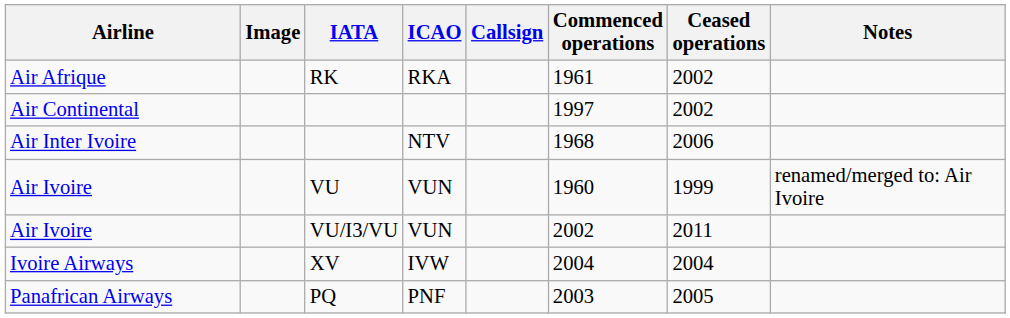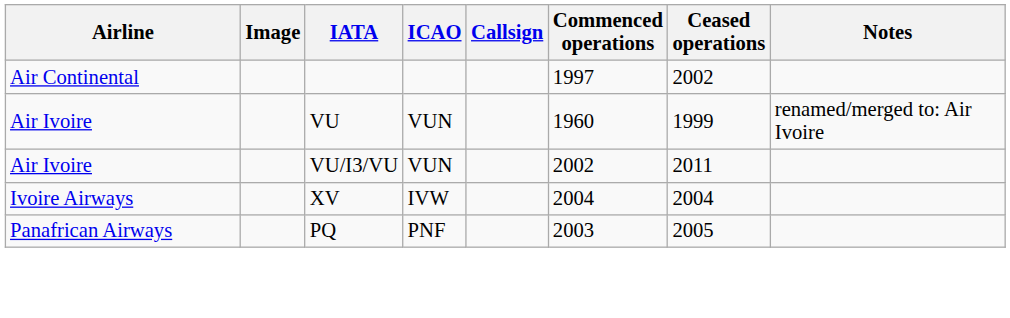 <table class="wikitable sortable" style="border-collapse:collapse; margin:auto;" border="1" cellpadding="3">
 <tr valign="middle">
 <th style="width:175px;">Airline</th>
 <th>Image</th>
 <th><a href='#'>IATA</a></th>
 <th><a href='#'>ICAO</a></th>
 <th><a href='#'>Callsign</a></th>
 <th>Commenced<br>operations</th>
 <th>Ceased<br>operations</th>
 <th style="width:175px;">Notes</th>
 </tr>
 <tr>
-<td><a href='#'>Air Afrique</a></td>
-<td></td>
-<td>RK</td>
-<td>RKA</td>
-<td></td>
-<td>1961</td>
-<td>2002</td>
-<td></td>
-</tr>
-<tr>
 <td><a href='#'>Air Continental</a></td>
 <td></td>
 <td></td>
 <td></td>
 <td></td>
 <td>1997</td>
 <td>2002</td>
-<td></td>
-</tr>
-<tr>
-<td><a href='#'>Air Inter Ivoire</a></td>
-<td></td>
-<td></td>
-<td>NTV</td>
-<td></td>
-<td>1968</td>
-<td>2006</td>
 <td></td>
 </tr>
 <tr>
 <td><a href='#'>Air Ivoire</a></td>
 <td></td>
 <td>VU</td>
 <td>VUN</td>
 <td></td>
 <td>1960</td>
 <td>1999</td>
 <td>renamed/merged to: Air Ivoire</td>
 </tr>
 <tr>
 <td><a href='#'>Air Ivoire</a></td>
 <td></td>
 <td>VU/I3/VU</td>
 <td>VUN</td>
 <td></td>
 <td>2002</td>
 <td>2011</td>
 <td></td>
 </tr>
 <tr>
 <td><a href='#'>Ivoire Airways</a></td>
 <td></td>
 <td>XV</td>
 <td>IVW</td>
 <td></td>
 <td>2004</td>
 <td>2004</td>
 <td></td>
 </tr>
 <tr>
 <td><a href='#'>Panafrican Airways</a></td>
 <td></td>
 <td>PQ</td>
 <td>PNF</td>
 <td></td>
 <td>2003</td>
 <td>2005</td>
 <td></td>
 </tr>
 </table>
